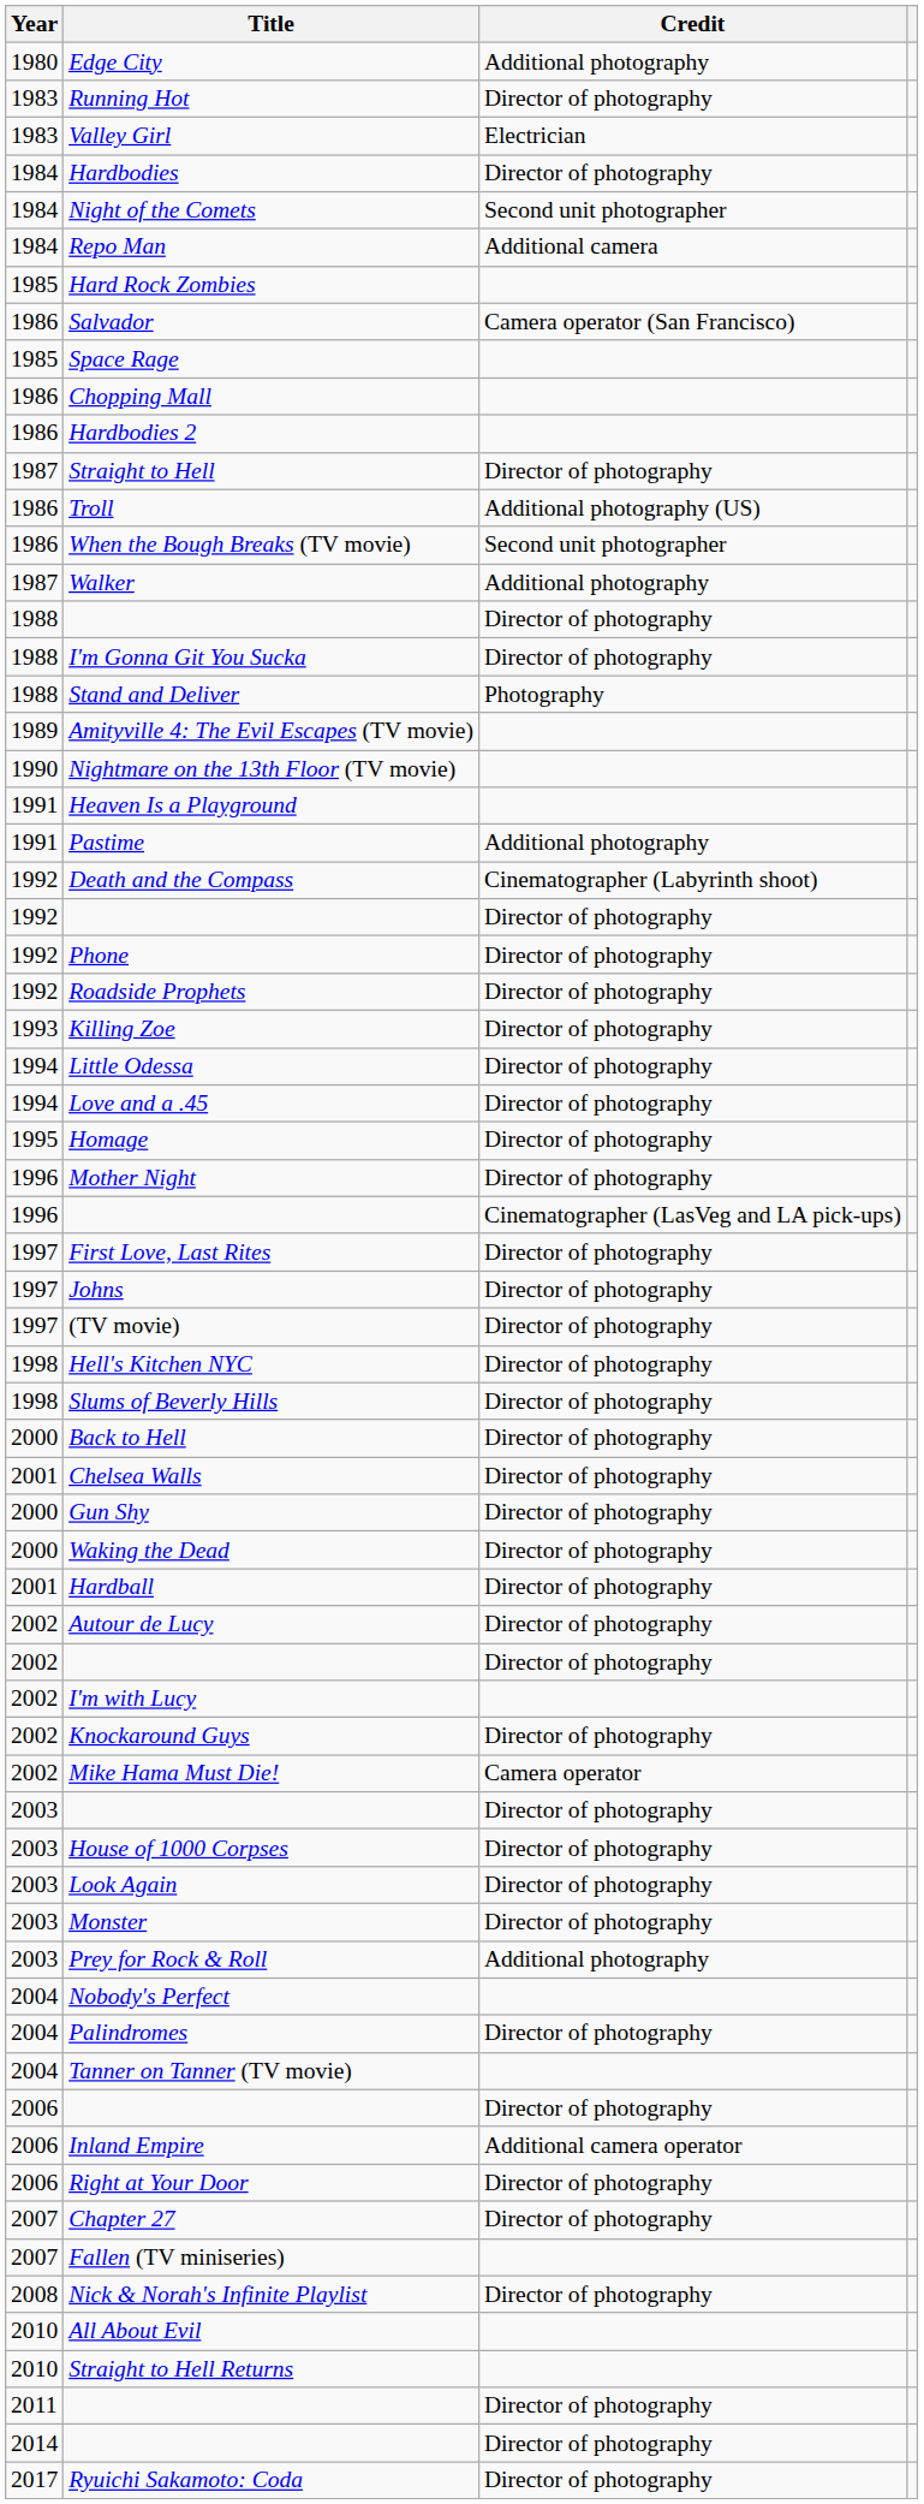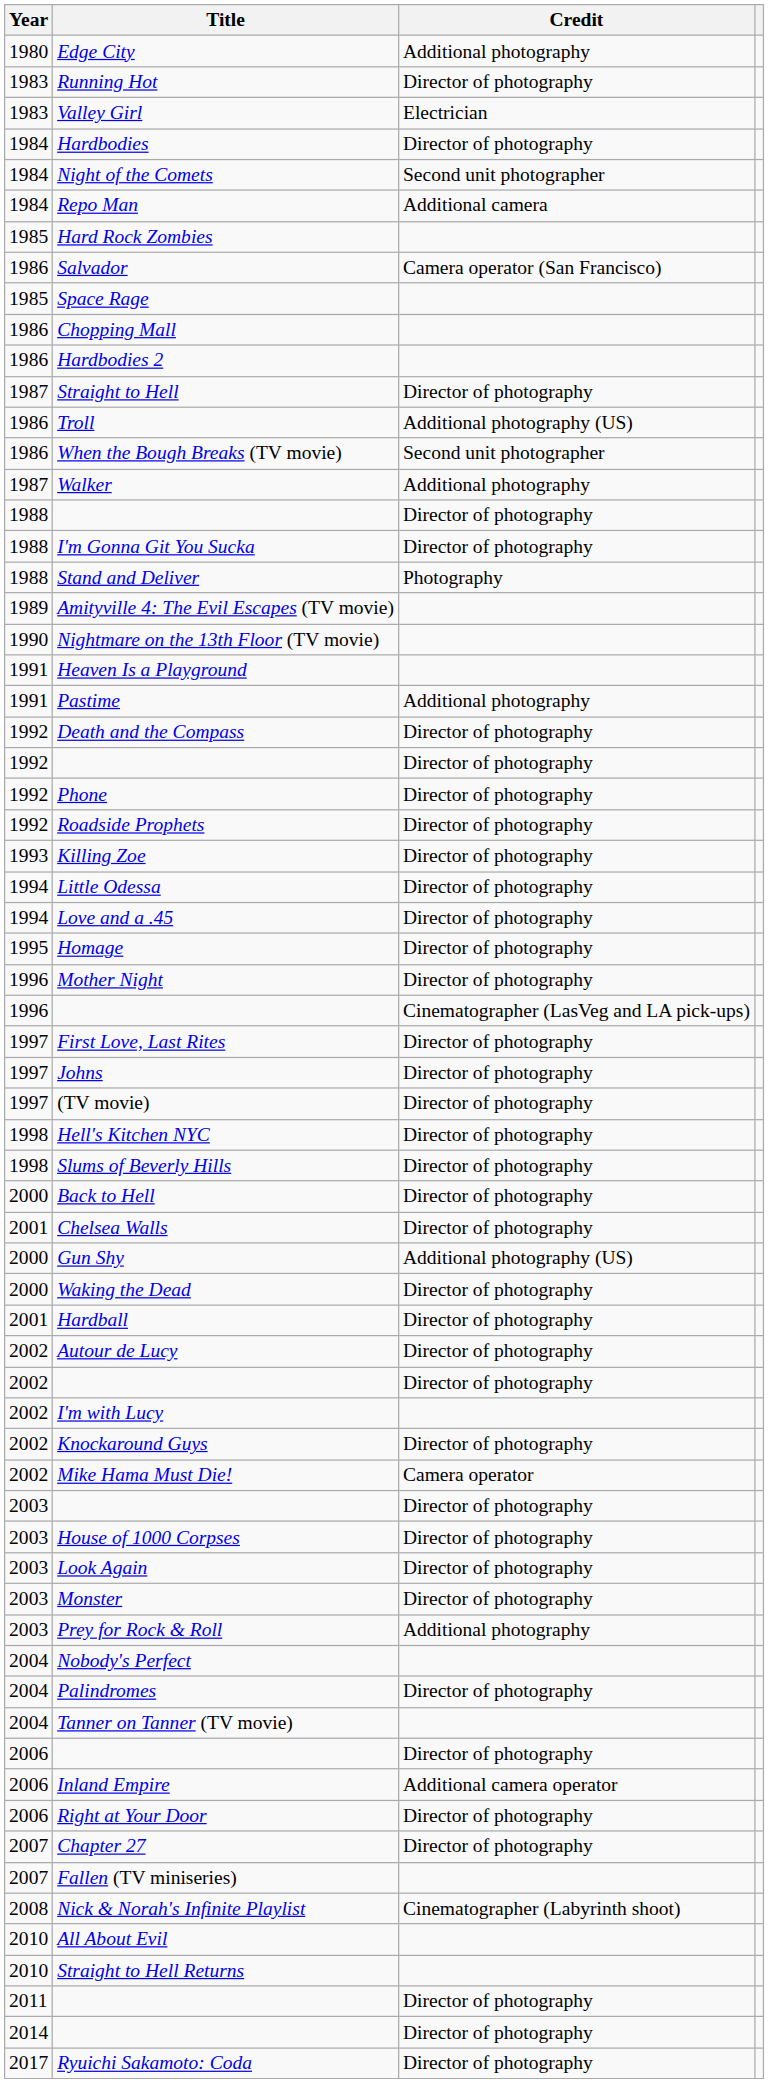 <table class="wikitable sortable">
 <tr>
 <th>Year</th>
 <th>Title</th>
 <th>Credit</th>
 <th scope="col" class="unsortable"></th>
 </tr>
 <tr>
 <td>1980</td>
 <td><em><a href='#'>Edge City</a></em></td>
 <td>Additional photography</td>
 <td></td>
 </tr>
 <tr>
 <td>1983</td>
 <td><em><a href='#'>Running Hot</a></em></td>
 <td>Director of photography</td>
 <td></td>
 </tr>
 <tr>
 <td>1983</td>
 <td><em><a href='#'>Valley Girl</a></em></td>
 <td>Electrician</td>
 <td></td>
 </tr>
 <tr>
 <td>1984</td>
 <td><em><a href='#'>Hardbodies</a></em></td>
 <td>Director of photography</td>
 <td></td>
 </tr>
 <tr>
 <td>1984</td>
 <td><em><a href='#'>Night of the Comets</a></em></td>
 <td>Second unit photographer</td>
 <td></td>
 </tr>
 <tr>
 <td>1984</td>
 <td><em><a href='#'>Repo Man</a></em></td>
 <td>Additional camera</td>
 <td></td>
 </tr>
 <tr>
 <td>1985</td>
 <td><em><a href='#'>Hard Rock Zombies</a></em></td>
 <td></td>
 <td></td>
 </tr>
 <tr>
 <td>1986</td>
 <td><em><a href='#'>Salvador</a></em></td>
 <td>Camera operator (San Francisco)</td>
 <td></td>
 </tr>
 <tr>
 <td>1985</td>
 <td><em><a href='#'>Space Rage</a></em></td>
 <td></td>
 <td></td>
 </tr>
 <tr>
 <td>1986</td>
 <td><em><a href='#'>Chopping Mall</a></em></td>
 <td></td>
 <td></td>
 </tr>
 <tr>
 <td>1986</td>
 <td><em><a href='#'>Hardbodies 2</a></em></td>
 <td></td>
 <td></td>
 </tr>
 <tr>
 <td>1987</td>
 <td><em><a href='#'>Straight to Hell</a></em></td>
 <td>Director of photography</td>
 <td></td>
 </tr>
 <tr>
 <td>1986</td>
 <td><em><a href='#'>Troll</a></em></td>
 <td>Additional photography (US)</td>
 <td></td>
 </tr>
 <tr>
 <td>1986</td>
 <td><em><a href='#'>When the Bough Breaks</a></em> (TV movie)</td>
 <td>Second unit photographer</td>
 <td></td>
 </tr>
 <tr>
 <td>1987</td>
 <td><em><a href='#'>Walker</a></em></td>
 <td>Additional photography</td>
 <td></td>
 </tr>
 <tr>
 <td>1988</td>
 <td><em></em></td>
 <td>Director of photography</td>
 <td></td>
 </tr>
 <tr>
 <td>1988</td>
 <td><em><a href='#'>I'm Gonna Git You Sucka</a></em></td>
 <td>Director of photography</td>
 <td></td>
 </tr>
 <tr>
 <td>1988</td>
 <td><em><a href='#'>Stand and Deliver</a></em></td>
 <td>Photography</td>
 <td></td>
 </tr>
 <tr>
 <td>1989</td>
 <td><em><a href='#'>Amityville 4: The Evil Escapes</a></em> (TV movie)</td>
 <td></td>
 <td></td>
 </tr>
 <tr>
 <td>1990</td>
 <td><em><a href='#'>Nightmare on the 13th Floor</a></em> (TV movie)</td>
 <td></td>
 <td></td>
 </tr>
 <tr>
 <td>1991</td>
 <td><em><a href='#'>Heaven Is a Playground</a></em></td>
 <td></td>
 <td></td>
 </tr>
 <tr>
 <td>1991</td>
 <td><em><a href='#'>Pastime</a></em></td>
 <td>Additional photography</td>
 <td></td>
 </tr>
 <tr>
 <td>1992</td>
 <td><em><a href='#'>Death and the Compass</a></em></td>
-<td>Cinematographer (Labyrinth shoot)</td>
+<td>Director of photography</td>
 <td></td>
 </tr>
 <tr>
 <td>1992</td>
 <td><em></em></td>
 <td>Director of photography</td>
 <td></td>
 </tr>
 <tr>
 <td>1992</td>
 <td><em><a href='#'>Phone</a></em></td>
 <td>Director of photography</td>
 <td></td>
 </tr>
 <tr>
 <td>1992</td>
 <td><em><a href='#'>Roadside Prophets</a></em></td>
 <td>Director of photography</td>
 <td></td>
 </tr>
 <tr>
 <td>1993</td>
 <td><em><a href='#'>Killing Zoe</a></em></td>
 <td>Director of photography</td>
 <td></td>
 </tr>
 <tr>
 <td>1994</td>
 <td><em><a href='#'>Little Odessa</a></em></td>
 <td>Director of photography</td>
 <td></td>
 </tr>
 <tr>
 <td>1994</td>
 <td><em><a href='#'>Love and a .45</a></em></td>
 <td>Director of photography</td>
 <td></td>
 </tr>
 <tr>
 <td>1995</td>
 <td><em><a href='#'>Homage</a></em></td>
 <td>Director of photography</td>
 <td></td>
 </tr>
 <tr>
 <td>1996</td>
 <td><em><a href='#'>Mother Night</a></em></td>
 <td>Director of photography</td>
 <td></td>
 </tr>
 <tr>
 <td>1996</td>
 <td><em></em></td>
 <td>Cinematographer (LasVeg and LA pick-ups)</td>
 <td></td>
 </tr>
 <tr>
 <td>1997</td>
 <td><em><a href='#'>First Love, Last Rites</a></em></td>
 <td>Director of photography</td>
 <td></td>
 </tr>
 <tr>
 <td>1997</td>
 <td><em><a href='#'>Johns</a></em></td>
 <td>Director of photography</td>
 <td></td>
 </tr>
 <tr>
 <td>1997</td>
 <td><em></em> (TV movie)</td>
 <td>Director of photography</td>
 <td></td>
 </tr>
 <tr>
 <td>1998</td>
 <td><em><a href='#'>Hell's Kitchen NYC</a></em></td>
 <td>Director of photography</td>
 <td></td>
 </tr>
 <tr>
 <td>1998</td>
 <td><em><a href='#'>Slums of Beverly Hills</a></em></td>
 <td>Director of photography</td>
 <td></td>
 </tr>
 <tr>
 <td>2000</td>
 <td><em><a href='#'>Back to Hell</a></em></td>
 <td>Director of photography</td>
 <td></td>
 </tr>
 <tr>
 <td>2001</td>
 <td><em><a href='#'>Chelsea Walls</a></em></td>
 <td>Director of photography</td>
 <td></td>
 </tr>
 <tr>
 <td>2000</td>
 <td><em><a href='#'>Gun Shy</a></em></td>
-<td>Director of photography</td>
+<td>Additional photography (US)</td>
 <td></td>
 </tr>
 <tr>
 <td>2000</td>
 <td><em><a href='#'>Waking the Dead</a></em></td>
 <td>Director of photography</td>
 <td></td>
 </tr>
 <tr>
 <td>2001</td>
 <td><em><a href='#'>Hardball</a></em></td>
 <td>Director of photography</td>
 <td></td>
 </tr>
 <tr>
 <td>2002</td>
 <td><em><a href='#'>Autour de Lucy</a></em></td>
 <td>Director of photography</td>
 <td></td>
 </tr>
 <tr>
 <td>2002</td>
 <td><em></em></td>
 <td>Director of photography</td>
 <td></td>
 </tr>
 <tr>
 <td>2002</td>
 <td><em><a href='#'>I'm with Lucy</a></em></td>
 <td></td>
 <td></td>
 </tr>
 <tr>
 <td>2002</td>
 <td><em><a href='#'>Knockaround Guys</a></em></td>
 <td>Director of photography</td>
 <td></td>
 </tr>
 <tr>
 <td>2002</td>
 <td><em><a href='#'>Mike Hama Must Die!</a></em></td>
 <td>Camera operator</td>
 <td></td>
 </tr>
 <tr>
 <td>2003</td>
 <td><em></em></td>
 <td>Director of photography</td>
 <td></td>
 </tr>
 <tr>
 <td>2003</td>
 <td><em><a href='#'>House of 1000 Corpses</a></em></td>
 <td>Director of photography</td>
 <td></td>
 </tr>
 <tr>
 <td>2003</td>
 <td><em><a href='#'>Look Again</a></em></td>
 <td>Director of photography</td>
 <td></td>
 </tr>
 <tr>
 <td>2003</td>
 <td><em><a href='#'>Monster</a></em></td>
 <td>Director of photography</td>
 <td></td>
 </tr>
 <tr>
 <td>2003</td>
 <td><em><a href='#'>Prey for Rock & Roll</a></em></td>
 <td>Additional photography</td>
 <td></td>
 </tr>
 <tr>
 <td>2004</td>
 <td><em><a href='#'>Nobody's Perfect</a></em></td>
 <td></td>
 <td></td>
 </tr>
 <tr>
 <td>2004</td>
 <td><em><a href='#'>Palindromes</a></em></td>
 <td>Director of photography</td>
 <td></td>
 </tr>
 <tr>
 <td>2004</td>
 <td><em><a href='#'>Tanner on Tanner</a></em> (TV movie)</td>
 <td></td>
 <td></td>
 </tr>
 <tr>
 <td>2006</td>
 <td><em></em></td>
 <td>Director of photography</td>
 <td></td>
 </tr>
 <tr>
 <td>2006</td>
 <td><em><a href='#'>Inland Empire</a></em></td>
 <td>Additional camera operator</td>
 <td></td>
 </tr>
 <tr>
 <td>2006</td>
 <td><em><a href='#'>Right at Your Door</a></em></td>
 <td>Director of photography</td>
 <td></td>
 </tr>
 <tr>
 <td>2007</td>
 <td><em><a href='#'>Chapter 27</a></em></td>
 <td>Director of photography</td>
 <td></td>
 </tr>
 <tr>
 <td>2007</td>
 <td><em><a href='#'>Fallen</a></em> (TV miniseries)</td>
 <td></td>
 <td></td>
 </tr>
 <tr>
 <td>2008</td>
 <td><em><a href='#'>Nick & Norah's Infinite Playlist</a></em></td>
-<td>Director of photography</td>
+<td>Cinematographer (Labyrinth shoot)</td>
 <td></td>
 </tr>
 <tr>
 <td>2010</td>
 <td><em><a href='#'>All About Evil</a></em></td>
 <td></td>
 <td></td>
 </tr>
 <tr>
 <td>2010</td>
 <td><em><a href='#'>Straight to Hell Returns</a></em></td>
 <td></td>
 <td></td>
 </tr>
 <tr>
 <td>2011</td>
 <td><em></em></td>
 <td>Director of photography</td>
 <td></td>
 </tr>
 <tr>
 <td>2014</td>
 <td><em></em></td>
 <td>Director of photography</td>
 <td></td>
 </tr>
 <tr>
 <td>2017</td>
 <td><em><a href='#'>Ryuichi Sakamoto: Coda</a></em></td>
 <td>Director of photography</td>
 <td></td>
 </tr>
 </table>
